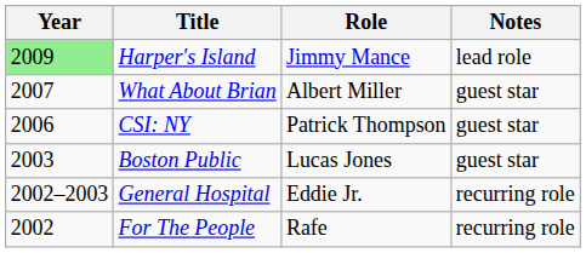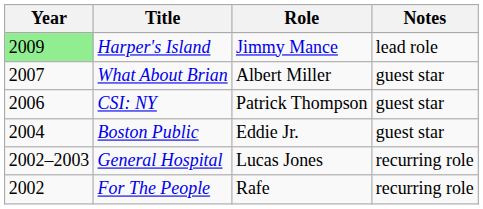 <table class="wikitable">
 <tr>
 <th>Year</th>
 <th>Title</th>
 <th>Role</th>
 <th>Notes</th>
 </tr>
 <tr>
 <td style="background: lightgreen;">2009</td>
 <td><em><a href='#'>Harper's Island</a></em></td>
 <td><a href='#'>Jimmy Mance</a></td>
 <td>lead role</td>
 </tr>
 <tr>
 <td>2007</td>
 <td><em><a href='#'>What About Brian</a></em></td>
 <td>Albert Miller</td>
 <td>guest star</td>
 </tr>
 <tr>
 <td>2006</td>
 <td><em><a href='#'>CSI: NY</a></em></td>
 <td>Patrick Thompson</td>
 <td>guest star</td>
 </tr>
 <tr>
-<td>2003</td>
+<td>2004</td>
 <td><em><a href='#'>Boston Public</a></em></td>
-<td>Lucas Jones</td>
+<td>Eddie Jr.</td>
 <td>guest star</td>
 </tr>
 <tr>
 <td>2002–2003</td>
 <td><em><a href='#'>General Hospital</a></em></td>
-<td>Eddie Jr.</td>
+<td>Lucas Jones</td>
 <td>recurring role</td>
 </tr>
 <tr>
 <td>2002</td>
 <td><em><a href='#'>For The People</a></em></td>
 <td>Rafe</td>
 <td>recurring role</td>
 </tr>
 </table>
